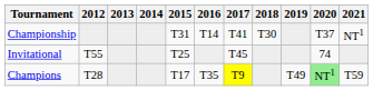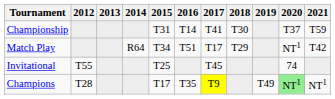 <table class="wikitable" style="text-align:center;">
 <tr>
 <th>Tournament</th>
 <th>2012</th>
 <th>2013</th>
 <th>2014</th>
 <th>2015</th>
 <th>2016</th>
 <th>2017</th>
 <th>2018</th>
 <th>2019</th>
 <th>2020</th>
 <th>2021</th>
 </tr>
 <tr>
 <td align="left"><a href='#'>Championship</a></td>
 <td style="background:#eeeeee;"></td>
 <td style="background:#eeeeee;"></td>
 <td style="background:#eeeeee;"></td>
 <td>T31</td>
 <td>T14</td>
 <td>T41</td>
 <td>T30</td>
 <td style="background:#eeeeee;"></td>
 <td>T37</td>
+<td>T59</td>
+</tr>
+<tr>
+<td align="left"><a href='#'>Match Play</a></td>
+<td style="background:#eeeeee;"></td>
+<td style="background:#eeeeee;"></td>
+<td>R64</td>
+<td>T34</td>
+<td>T51</td>
+<td>T17</td>
+<td>T29</td>
+<td style="background:#eeeeee;"></td>
 <td>NT<sup>1</sup></td>
+<td>T42</td>
 </tr>
 <tr>
 <td align="left"><a href='#'>Invitational</a></td>
 <td>T55</td>
 <td style="background:#eeeeee;"></td>
 <td style="background:#eeeeee;"></td>
 <td>T25</td>
 <td style="background:#eeeeee;"></td>
 <td>T45</td>
 <td style="background:#eeeeee;"></td>
 <td style="background:#eeeeee;"></td>
 <td>74</td>
 <td style="background:#eeeeee;"></td>
 </tr>
 <tr>
 <td align="left"><a href='#'>Champions</a></td>
 <td>T28</td>
 <td style="background:#eeeeee;"></td>
 <td style="background:#eeeeee;"></td>
 <td>T17</td>
 <td>T35</td>
 <td style="background:yellow;">T9</td>
 <td style="background:#eeeeee;"></td>
 <td>T49</td>
 <td style="background: lightgreen;">NT<sup>1</sup></td>
-<td>T59</td>
+<td>NT<sup>1</sup></td>
 </tr>
 </table>
